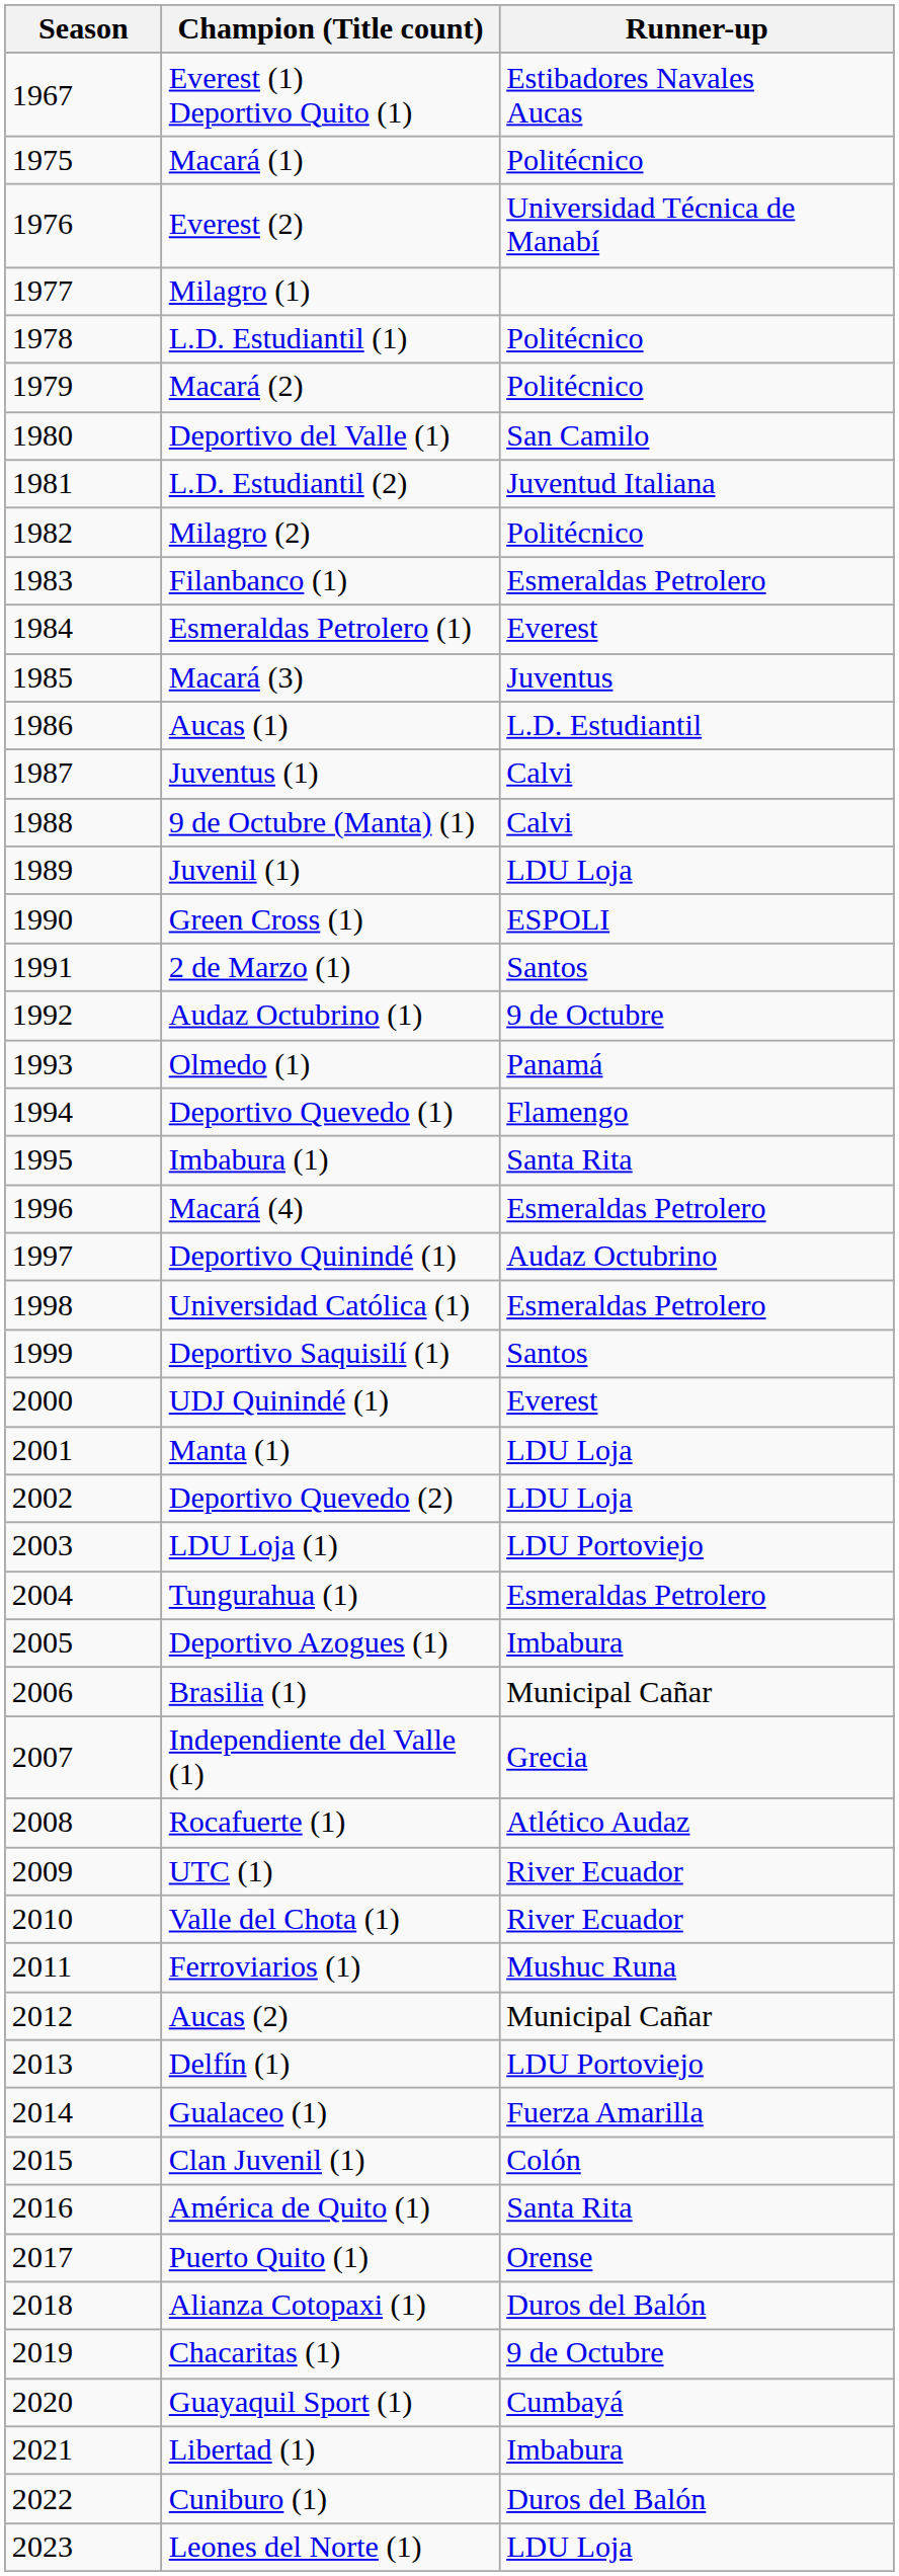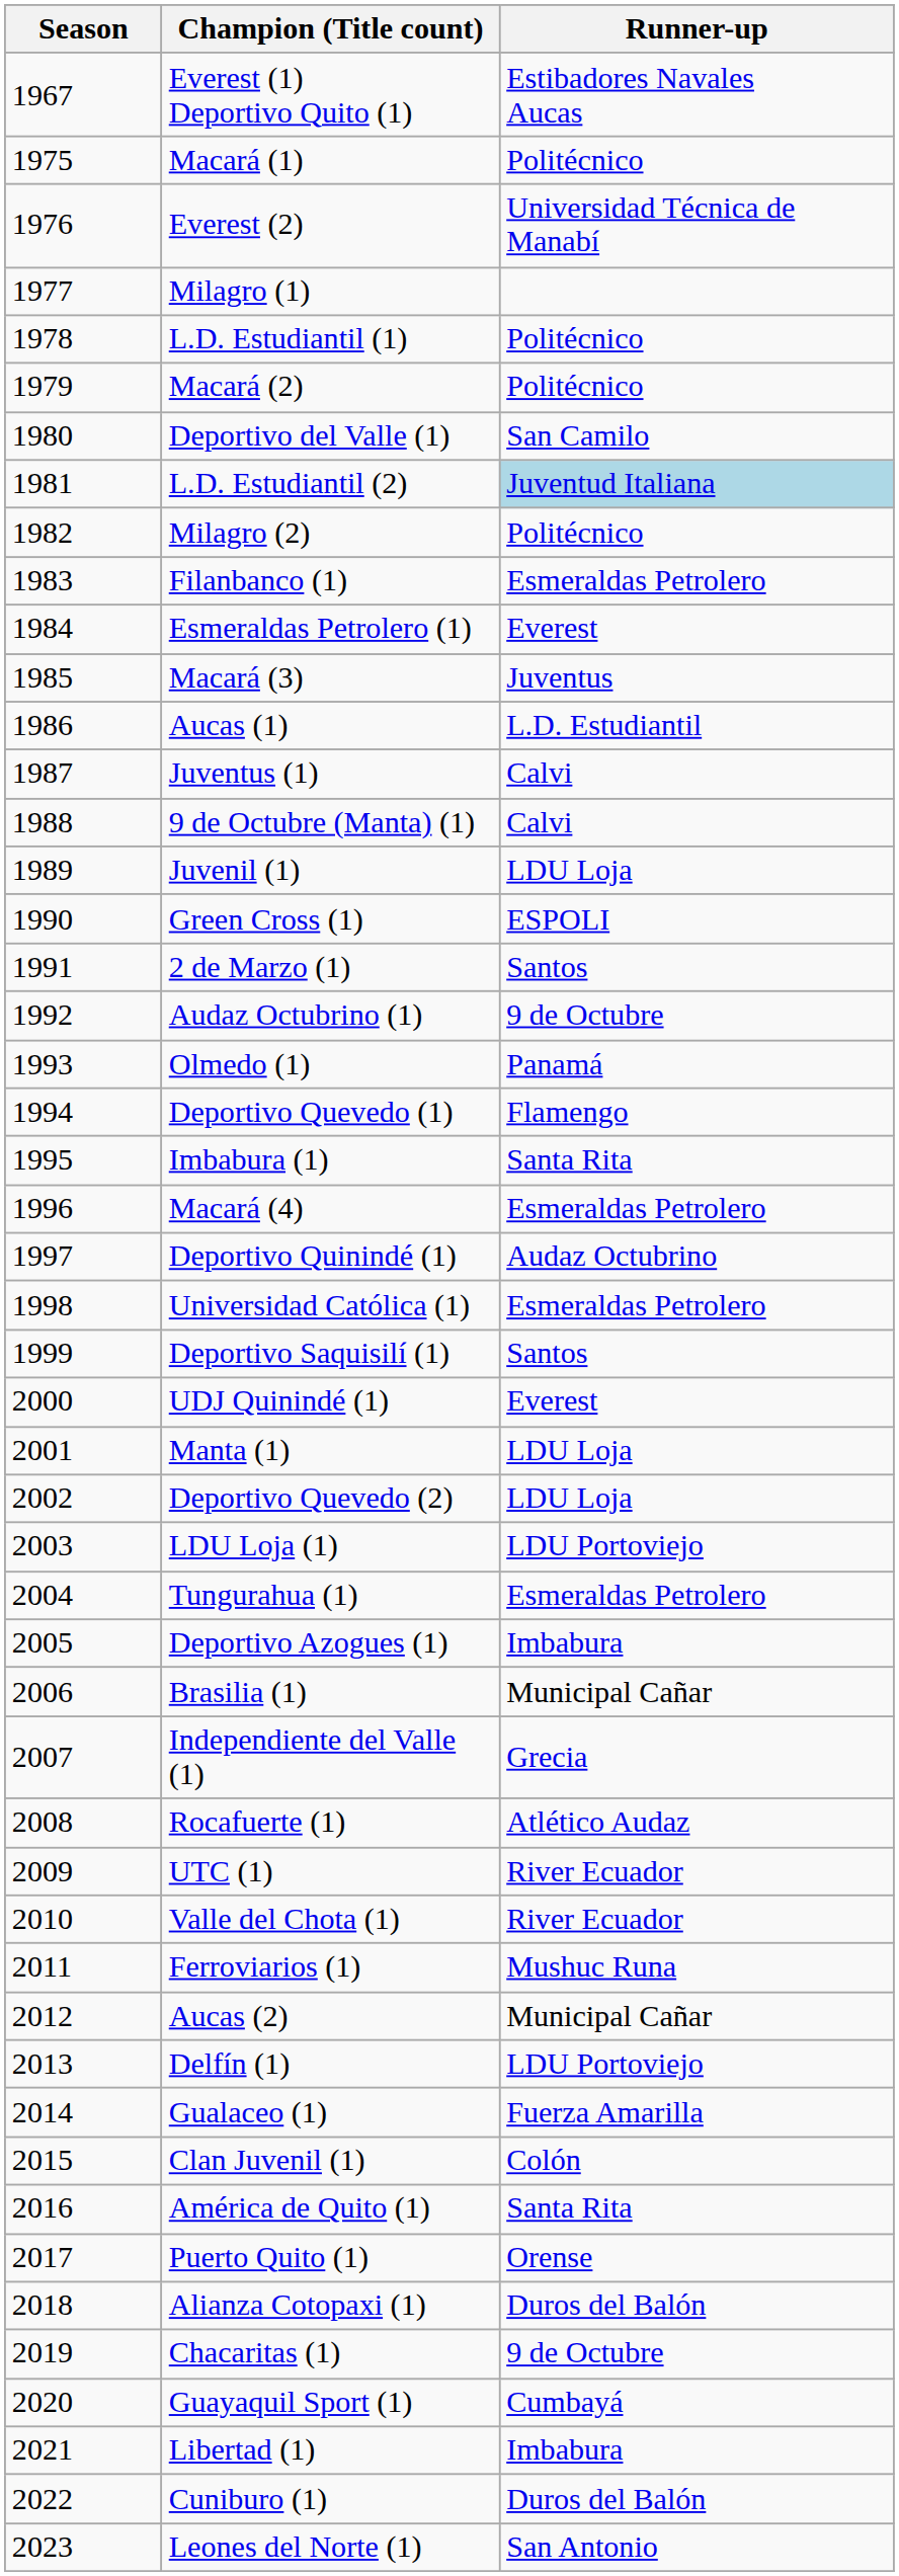 <table class="wikitable sortable">
 <tr>
 <th width=75px>Season</th>
 <th width=170px>Champion (Title count)</th>
 <th width=200px>Runner-up</th>
 </tr>
 <tr>
 <td>1967</td>
 <td><a href='#'>Everest</a> (1)<br><a href='#'>Deportivo Quito</a> (1)</td>
 <td><a href='#'>Estibadores Navales</a><br><a href='#'>Aucas</a></td>
 </tr>
 <tr>
 <td>1975</td>
 <td><a href='#'>Macará</a> (1)</td>
 <td><a href='#'>Politécnico</a></td>
 </tr>
 <tr>
 <td>1976</td>
 <td><a href='#'>Everest</a> (2)</td>
 <td><a href='#'>Universidad Técnica de Manabí</a></td>
 </tr>
 <tr>
 <td>1977</td>
 <td><a href='#'>Milagro</a> (1)</td>
 <td></td>
 </tr>
 <tr>
 <td>1978</td>
 <td><a href='#'>L.D. Estudiantil</a> (1)</td>
 <td><a href='#'>Politécnico</a></td>
 </tr>
 <tr>
 <td>1979</td>
 <td><a href='#'>Macará</a> (2)</td>
 <td><a href='#'>Politécnico</a></td>
 </tr>
 <tr>
 <td>1980</td>
 <td><a href='#'>Deportivo del Valle</a> (1)</td>
 <td><a href='#'>San Camilo</a></td>
 </tr>
 <tr>
 <td>1981</td>
 <td><a href='#'>L.D. Estudiantil</a> (2)</td>
-<td><a href='#'>Juventud Italiana</a></td>
+<td style="background: lightblue;"><a href='#'>Juventud Italiana</a></td>
 </tr>
 <tr>
 <td>1982</td>
 <td><a href='#'>Milagro</a> (2)</td>
 <td><a href='#'>Politécnico</a></td>
 </tr>
 <tr>
 <td>1983</td>
 <td><a href='#'>Filanbanco</a> (1)</td>
 <td><a href='#'>Esmeraldas Petrolero</a></td>
 </tr>
 <tr>
 <td>1984</td>
 <td><a href='#'>Esmeraldas Petrolero</a> (1)</td>
 <td><a href='#'>Everest</a></td>
 </tr>
 <tr>
 <td>1985</td>
 <td><a href='#'>Macará</a> (3)</td>
 <td><a href='#'>Juventus</a></td>
 </tr>
 <tr>
 <td>1986</td>
 <td><a href='#'>Aucas</a> (1)</td>
 <td><a href='#'>L.D. Estudiantil</a></td>
 </tr>
 <tr>
 <td>1987</td>
 <td><a href='#'>Juventus</a> (1)</td>
 <td><a href='#'>Calvi</a></td>
 </tr>
 <tr>
 <td>1988</td>
 <td><a href='#'>9 de Octubre (Manta)</a> (1)</td>
 <td><a href='#'>Calvi</a></td>
 </tr>
 <tr>
 <td>1989</td>
 <td><a href='#'>Juvenil</a> (1)</td>
 <td><a href='#'>LDU Loja</a></td>
 </tr>
 <tr>
 <td>1990</td>
 <td><a href='#'>Green Cross</a> (1)</td>
 <td><a href='#'>ESPOLI</a></td>
 </tr>
 <tr>
 <td>1991</td>
 <td><a href='#'>2 de Marzo</a> (1)</td>
 <td><a href='#'>Santos</a></td>
 </tr>
 <tr>
 <td>1992</td>
 <td><a href='#'>Audaz Octubrino</a> (1)</td>
 <td><a href='#'>9 de Octubre</a></td>
 </tr>
 <tr>
 <td>1993</td>
 <td><a href='#'>Olmedo</a> (1)</td>
 <td><a href='#'>Panamá</a></td>
 </tr>
 <tr>
 <td>1994</td>
 <td><a href='#'>Deportivo Quevedo</a> (1)</td>
 <td><a href='#'>Flamengo</a></td>
 </tr>
 <tr>
 <td>1995</td>
 <td><a href='#'>Imbabura</a> (1)</td>
 <td><a href='#'>Santa Rita</a></td>
 </tr>
 <tr>
 <td>1996</td>
 <td><a href='#'>Macará</a> (4)</td>
 <td><a href='#'>Esmeraldas Petrolero</a></td>
 </tr>
 <tr>
 <td>1997</td>
 <td><a href='#'>Deportivo Quinindé</a> (1)</td>
 <td><a href='#'>Audaz Octubrino</a></td>
 </tr>
 <tr>
 <td>1998</td>
 <td><a href='#'>Universidad Católica</a> (1)</td>
 <td><a href='#'>Esmeraldas Petrolero</a></td>
 </tr>
 <tr>
 <td>1999</td>
 <td><a href='#'>Deportivo Saquisilí</a> (1)</td>
 <td><a href='#'>Santos</a></td>
 </tr>
 <tr>
 <td>2000</td>
 <td><a href='#'>UDJ Quinindé</a> (1)</td>
 <td><a href='#'>Everest</a></td>
 </tr>
 <tr>
 <td>2001</td>
 <td><a href='#'>Manta</a> (1)</td>
 <td><a href='#'>LDU Loja</a></td>
 </tr>
 <tr>
 <td>2002</td>
 <td><a href='#'>Deportivo Quevedo</a> (2)</td>
 <td><a href='#'>LDU Loja</a></td>
 </tr>
 <tr>
 <td>2003</td>
 <td><a href='#'>LDU Loja</a> (1)</td>
 <td><a href='#'>LDU Portoviejo</a></td>
 </tr>
 <tr>
 <td>2004</td>
 <td><a href='#'>Tungurahua</a> (1)</td>
 <td><a href='#'>Esmeraldas Petrolero</a></td>
 </tr>
 <tr>
 <td>2005</td>
 <td><a href='#'>Deportivo Azogues</a> (1)</td>
 <td><a href='#'>Imbabura</a></td>
 </tr>
 <tr>
 <td>2006</td>
 <td><a href='#'>Brasilia</a> (1)</td>
 <td>Municipal Cañar</td>
 </tr>
 <tr>
 <td>2007</td>
 <td><a href='#'>Independiente del Valle</a> (1)</td>
 <td><a href='#'>Grecia</a></td>
 </tr>
 <tr>
 <td>2008</td>
 <td><a href='#'>Rocafuerte</a> (1)</td>
 <td><a href='#'>Atlético Audaz</a></td>
 </tr>
 <tr>
 <td>2009</td>
 <td><a href='#'>UTC</a> (1)</td>
 <td><a href='#'>River Ecuador</a></td>
 </tr>
 <tr>
 <td>2010</td>
 <td><a href='#'>Valle del Chota</a> (1)</td>
 <td><a href='#'>River Ecuador</a></td>
 </tr>
 <tr>
 <td>2011</td>
 <td><a href='#'>Ferroviarios</a> (1)</td>
 <td><a href='#'>Mushuc Runa</a></td>
 </tr>
 <tr>
 <td>2012</td>
 <td><a href='#'>Aucas</a> (2)</td>
 <td>Municipal Cañar</td>
 </tr>
 <tr>
 <td>2013</td>
 <td><a href='#'>Delfín</a> (1)</td>
 <td><a href='#'>LDU Portoviejo</a></td>
 </tr>
 <tr>
 <td>2014</td>
 <td><a href='#'>Gualaceo</a> (1)</td>
 <td><a href='#'>Fuerza Amarilla</a></td>
 </tr>
 <tr>
 <td>2015</td>
 <td><a href='#'>Clan Juvenil</a> (1)</td>
 <td><a href='#'>Colón</a></td>
 </tr>
 <tr>
 <td>2016</td>
 <td><a href='#'>América de Quito</a> (1)</td>
 <td><a href='#'>Santa Rita</a></td>
 </tr>
 <tr>
 <td>2017</td>
 <td><a href='#'>Puerto Quito</a> (1)</td>
 <td><a href='#'>Orense</a></td>
 </tr>
 <tr>
 <td>2018</td>
 <td><a href='#'>Alianza Cotopaxi</a> (1)</td>
 <td><a href='#'>Duros del Balón</a></td>
 </tr>
 <tr>
 <td>2019</td>
 <td><a href='#'>Chacaritas</a> (1)</td>
 <td><a href='#'>9 de Octubre</a></td>
 </tr>
 <tr>
 <td>2020</td>
 <td><a href='#'>Guayaquil Sport</a> (1)</td>
 <td><a href='#'>Cumbayá</a></td>
 </tr>
 <tr>
 <td>2021</td>
 <td><a href='#'>Libertad</a> (1)</td>
 <td><a href='#'>Imbabura</a></td>
 </tr>
 <tr>
 <td>2022</td>
 <td><a href='#'>Cuniburo</a> (1)</td>
 <td><a href='#'>Duros del Balón</a></td>
 </tr>
 <tr>
 <td>2023</td>
 <td><a href='#'>Leones del Norte</a> (1)</td>
-<td><a href='#'>LDU Loja</a></td>
+<td><a href='#'>San Antonio</a></td>
 </tr>
 </table>
